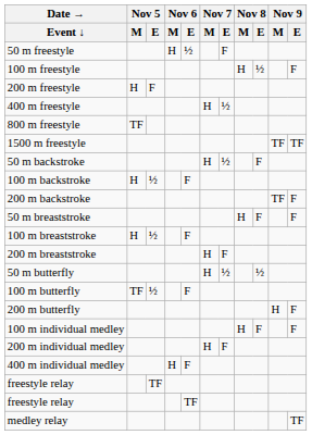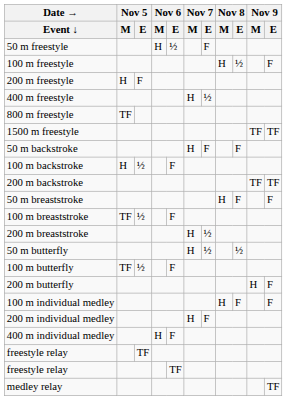 <table class="wikitable swimming-schedule floatleft">
 <tr>
 <th>Date →</th>
 <th colspan="2">Nov 5</th>
 <th colspan="2">Nov 6</th>
 <th colspan="2">Nov 7</th>
 <th colspan="2">Nov 8</th>
 <th colspan="2">Nov 9</th>
 </tr>
 <tr>
 <th>Event   ↓</th>
 <th>M</th>
 <th>E</th>
 <th>M</th>
 <th>E</th>
 <th>M</th>
 <th>E</th>
 <th>M</th>
 <th>E</th>
 <th>M</th>
 <th>E</th>
 </tr>
 <tr>
 <td class="event">50 m freestyle</td>
 <td colspan=2></td>
 <td class="heats">H</td>
 <td class="semifinals">½</td>
 <td></td>
 <td class="final">F</td>
 <td colspan=2></td>
 <td colspan=2></td>
 </tr>
 <tr>
 <td class="event">100 m freestyle</td>
 <td colspan=2></td>
 <td colspan=2></td>
 <td colspan=2></td>
 <td class="heats">H</td>
 <td class="semifinals">½</td>
 <td></td>
 <td class="final">F</td>
 </tr>
 <tr>
 <td class="event">200 m freestyle</td>
 <td class="heats">H</td>
 <td class="final">F</td>
 <td colspan=2></td>
 <td colspan=2></td>
 <td colspan=2></td>
 <td colspan=2></td>
 </tr>
 <tr>
 <td class="event">400 m freestyle</td>
 <td colspan=2></td>
 <td colspan=2></td>
 <td class="heats">H</td>
 <td class="semifinals">½</td>
 <td colspan=2></td>
 <td colspan=2></td>
 </tr>
 <tr>
 <td class="event">800 m freestyle</td>
 <td class="timed-final">TF</td>
 <td></td>
 <td colspan=2></td>
 <td colspan=2></td>
 <td colspan=2></td>
 <td colspan=2></td>
 </tr>
 <tr>
 <td class="event">1500 m freestyle</td>
 <td colspan=2></td>
 <td colspan=2></td>
 <td colspan=2></td>
 <td colspan=2></td>
 <td class="timed-final">TF</td>
 <td class="timed-final">TF</td>
 </tr>
 <tr>
 <td class="event">50 m backstroke</td>
 <td colspan=2></td>
 <td colspan=2></td>
 <td class="heats">H</td>
-<td class="semifinals">½</td>
+<td class="final">F</td>
 <td></td>
 <td class="final">F</td>
 <td colspan=2></td>
 </tr>
 <tr>
 <td class="event">100 m backstroke</td>
 <td class="heats">H</td>
 <td class="semifinals">½</td>
 <td></td>
 <td class="final">F</td>
 <td colspan=2></td>
 <td colspan=2></td>
 <td colspan=2></td>
 </tr>
 <tr>
 <td class="event">200 m backstroke</td>
 <td colspan=2></td>
 <td colspan=2></td>
 <td colspan=2></td>
 <td colspan=2></td>
 <td class="timed-final">TF</td>
-<td class="final">F</td>
+<td class="timed-final">TF</td>
 </tr>
 <tr>
 <td class="event">50 m breaststroke</td>
 <td colspan=2></td>
 <td colspan=2></td>
 <td colspan=2></td>
 <td class="heats">H</td>
 <td class="final">F</td>
 <td></td>
 <td class="final">F</td>
 </tr>
 <tr>
 <td class="event">100 m breaststroke</td>
-<td class="heats">H</td>
+<td class="timed-final">TF</td>
 <td class="semifinals">½</td>
 <td></td>
 <td class="final">F</td>
 <td colspan=2></td>
 <td colspan=2></td>
 <td colspan=2></td>
 </tr>
 <tr>
 <td class="event">200 m breaststroke</td>
 <td colspan=2></td>
 <td colspan=2></td>
 <td class="heats">H</td>
-<td class="final">F</td>
+<td class="semifinals">½</td>
 <td colspan=2></td>
 <td colspan=2></td>
 </tr>
 <tr>
 <td class="event">50 m butterfly</td>
 <td colspan=2></td>
 <td colspan=2></td>
 <td class="heats">H</td>
 <td class="semifinals">½</td>
 <td></td>
 <td class="semifinals">½</td>
 <td colspan=2></td>
 </tr>
 <tr>
 <td class="event">100 m butterfly</td>
 <td class="timed-final">TF</td>
 <td class="semifinals">½</td>
 <td></td>
 <td class="final">F</td>
 <td colspan=2></td>
 <td colspan=2></td>
 <td colspan=2></td>
 </tr>
 <tr>
 <td class="event">200 m butterfly</td>
 <td colspan=2></td>
 <td colspan=2></td>
 <td colspan=2></td>
 <td colspan=2></td>
 <td class="heats">H</td>
 <td class="final">F</td>
 </tr>
 <tr>
 <td class="event">100 m individual medley</td>
 <td colspan=2></td>
 <td colspan=2></td>
 <td colspan=2></td>
 <td class="heats">H</td>
 <td class="final">F</td>
 <td></td>
 <td class="final">F</td>
 </tr>
 <tr>
 <td class="event">200 m individual medley</td>
 <td colspan=2></td>
 <td colspan=2></td>
 <td class="heats">H</td>
 <td class="final">F</td>
 <td colspan=2></td>
 <td colspan=2></td>
 </tr>
 <tr>
 <td class="event">400 m individual medley</td>
 <td colspan=2></td>
 <td class="heats">H</td>
 <td class="final">F</td>
 <td colspan=2></td>
 <td colspan=2></td>
 <td colspan=2></td>
 </tr>
 <tr>
 <td class="event"> freestyle relay</td>
 <td></td>
 <td class="timed-final">TF</td>
 <td colspan=2></td>
 <td colspan=2></td>
 <td colspan=2></td>
 <td colspan=2></td>
 </tr>
 <tr>
 <td class="event"> freestyle relay</td>
 <td colspan=2></td>
 <td></td>
 <td class="timed-final">TF</td>
 <td colspan=2></td>
 <td colspan=2></td>
 <td colspan=2></td>
 </tr>
 <tr>
 <td class="event"> medley relay</td>
 <td colspan=2></td>
 <td colspan=2></td>
 <td colspan=2></td>
 <td colspan=2></td>
 <td></td>
 <td class="timed-final">TF</td>
 </tr>
 </table>
